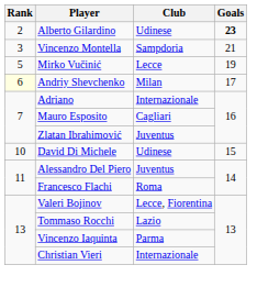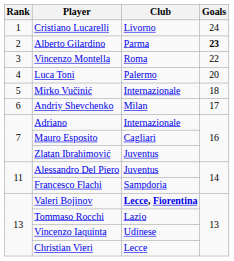 <table class="wikitable sortable" style="text-align:center">
 <tr>
 <th>Rank</th>
 <th>Player</th>
 <th>Club</th>
 <th>Goals</th>
 </tr>
 <tr>
+<td>1</td>
+<td align="left"> <a href='#'>Cristiano Lucarelli</a></td>
+<td align="left"><a href='#'>Livorno</a></td>
+<td>24</td>
+</tr>
+<tr>
 <td>2</td>
 <td align="left"> <a href='#'>Alberto Gilardino</a></td>
-<td align="left"><a href='#'>Udinese</a></td>
+<td align="left"><a href='#'>Parma</a></td>
 <td><strong>23</strong></td>
 </tr>
 <tr>
 <td>3</td>
 <td align="left"> <a href='#'>Vincenzo Montella</a></td>
-<td align="left"><a href='#'>Sampdoria</a></td>
-<td>21</td>
+<td align="left"><a href='#'>Roma</a></td>
+<td>22</td>
+</tr>
+<tr>
+<td>4</td>
+<td align="left"> <a href='#'>Luca Toni</a></td>
+<td align="left"><a href='#'>Palermo</a></td>
+<td>20</td>
 </tr>
 <tr>
 <td>5</td>
 <td align="left"> <a href='#'>Mirko Vučinić</a></td>
-<td align="left"><a href='#'>Lecce</a></td>
-<td>19</td>
+<td align="left"><a href='#'>Internazionale</a></td>
+<td>18</td>
 </tr>
 <tr>
-<td style="background: lightyellow;">6</td>
+<td>6</td>
 <td align="left"> <a href='#'>Andriy Shevchenko</a></td>
 <td align="left"><a href='#'>Milan</a></td>
 <td>17</td>
 </tr>
 <tr>
 <td rowspan="3">7</td>
 <td align="left"> <a href='#'>Adriano</a></td>
 <td align="left"><a href='#'>Internazionale</a></td>
 <td rowspan="3">16</td>
 </tr>
 <tr>
 <td align="left"> <a href='#'>Mauro Esposito</a></td>
 <td align="left"><a href='#'>Cagliari</a></td>
 </tr>
 <tr>
 <td align="left"> <a href='#'>Zlatan Ibrahimović</a></td>
 <td align="left"><a href='#'>Juventus</a></td>
 </tr>
 <tr>
-<td>10</td>
-<td align="left"> <a href='#'>David Di Michele</a></td>
-<td align="left"><a href='#'>Udinese</a></td>
-<td>15</td>
-</tr>
-<tr>
 <td rowspan="2">11</td>
 <td align="left"> <a href='#'>Alessandro Del Piero</a></td>
 <td align="left"><a href='#'>Juventus</a></td>
 <td rowspan="2">14</td>
 </tr>
 <tr>
 <td align="left"> <a href='#'>Francesco Flachi</a></td>
-<td align="left"><a href='#'>Roma</a></td>
+<td align="left"><a href='#'>Sampdoria</a></td>
 </tr>
 <tr>
 <td rowspan="4">13</td>
 <td align="left"> <a href='#'>Valeri Bojinov</a></td>
-<td align="left"><a href='#'>Lecce</a>, <a href='#'>Fiorentina</a></td>
+<td align="left"><strong><a href='#'>Lecce</a>, <a href='#'>Fiorentina</a></strong></td>
 <td rowspan="4">13</td>
 </tr>
 <tr>
 <td align="left"> <a href='#'>Tommaso Rocchi</a></td>
 <td align="left"><a href='#'>Lazio</a></td>
 </tr>
 <tr>
 <td align="left"> <a href='#'>Vincenzo Iaquinta</a></td>
-<td align="left"><a href='#'>Parma</a></td>
+<td align="left"><a href='#'>Udinese</a></td>
 </tr>
 <tr>
 <td align="left"> <a href='#'>Christian Vieri</a></td>
-<td align="left"><a href='#'>Internazionale</a></td>
+<td align="left"><a href='#'>Lecce</a></td>
 </tr>
 </table>
